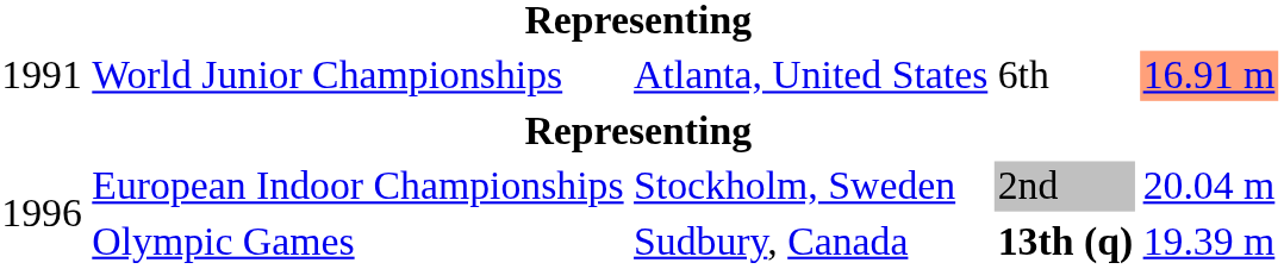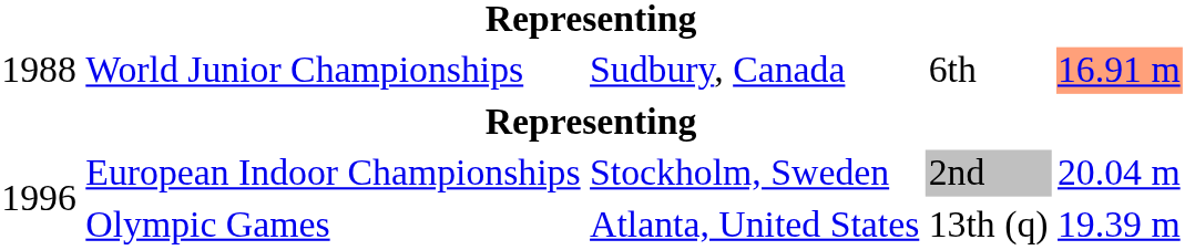 <table>
 <tr>
 <th colspan="6">Representing </th>
 </tr>
 <tr>
-<td>1991</td>
+<td>1988</td>
 <td><a href='#'>World Junior Championships</a></td>
-<td><a href='#'>Atlanta, United States</a></td>
+<td><a href='#'>Sudbury</a>, <a href='#'>Canada</a></td>
 <td>6th</td>
 <td style="background: lightsalmon;"><a href='#'>16.91 m</a></td>
 </tr>
 <tr>
 <th colspan="5">Representing </th>
 </tr>
 <tr>
 <td rowspan=2>1996</td>
 <td><a href='#'>European Indoor Championships</a></td>
 <td><a href='#'>Stockholm, Sweden</a></td>
 <td bgcolor=silver>2nd</td>
 <td><a href='#'>20.04 m</a></td>
 </tr>
 <tr>
 <td><a href='#'>Olympic Games</a></td>
-<td><a href='#'>Sudbury</a>, <a href='#'>Canada</a></td>
-<td><strong>13th (q)</strong></td>
+<td><a href='#'>Atlanta, United States</a></td>
+<td>13th (q)</td>
 <td><a href='#'>19.39 m</a></td>
 </tr>
 </table>
